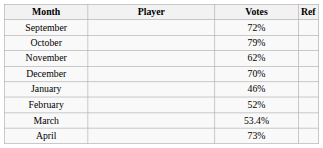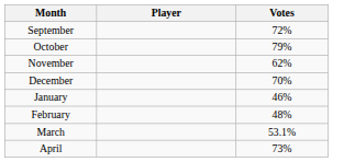 <table class="wikitable" style="text-align:center">
 <tr>
 <th>Month</th>
 <th>Player</th>
 <th>Votes</th>
-<th>Ref</th>
 </tr>
 <tr>
 <td style="width:130px;">September</td>
 <td style="width:200px;"></td>
 <td style="width:130px;">72%</td>
-<td style="width:25px;"></td>
 </tr>
 <tr>
 <td style="width:130px;">October</td>
 <td style="width:200px;"></td>
 <td style="width:130px;">79%</td>
-<td style="width:25px;"></td>
 </tr>
 <tr>
 <td style="width:130px;">November</td>
 <td style="width:200px;"></td>
 <td style="width:130px;">62%</td>
-<td style="width:25px;"></td>
 </tr>
 <tr>
 <td style="width:130px;">December</td>
 <td style="width:200px;"></td>
 <td style="width:130px;">70%</td>
-<td style="width:25px;"></td>
 </tr>
 <tr>
 <td style="width:130px;">January</td>
 <td style="width:200px;"></td>
 <td style="width:130px;">46%</td>
-<td style="width:25px;"></td>
 </tr>
 <tr>
 <td style="width:130px;">February</td>
 <td style="width:200px;"></td>
-<td style="width:130px;">52%</td>
-<td style="width:25px;"></td>
+<td style="width:130px;">48%</td>
 </tr>
 <tr>
 <td style="width:130px;">March</td>
 <td style="width:200px;"></td>
-<td style="width:130px;">53.4%</td>
-<td style="width:25px;"></td>
+<td style="width:130px;">53.1%</td>
 </tr>
 <tr>
 <td style="width:130px;">April</td>
 <td style="width:200px;"></td>
 <td style="width:130px;">73%</td>
-<td style="width:25px;"></td>
 </tr>
 </table>
